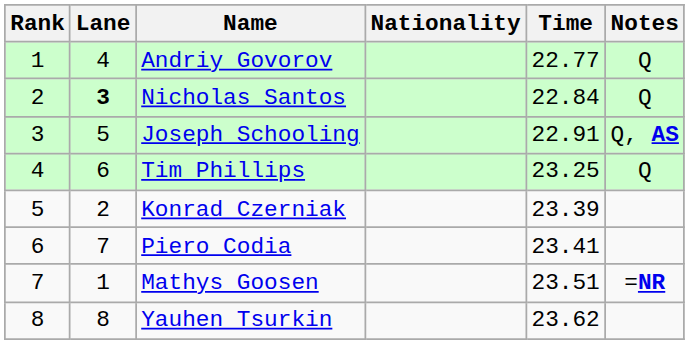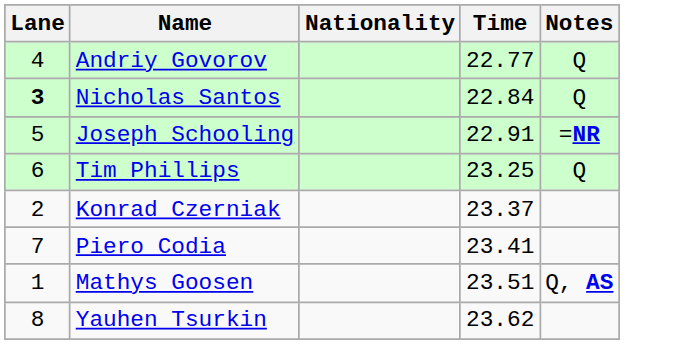 <table class="wikitable sortable" style="text-align:center">
 <tr>
-<th>Rank</th>
 <th>Lane</th>
 <th>Name</th>
 <th>Nationality</th>
 <th>Time</th>
 <th>Notes</th>
 </tr>
 <tr bgcolor=ccffcc>
-<td>1</td>
 <td>4</td>
 <td align=left><a href='#'>Andriy Govorov</a></td>
 <td align=left></td>
 <td>22.77</td>
 <td>Q</td>
 </tr>
 <tr bgcolor=ccffcc>
-<td>2</td>
 <td><strong>3</strong></td>
 <td align=left><a href='#'>Nicholas Santos</a></td>
 <td align=left></td>
 <td>22.84</td>
 <td>Q</td>
 </tr>
 <tr bgcolor=ccffcc>
-<td>3</td>
 <td>5</td>
 <td align=left><a href='#'>Joseph Schooling</a></td>
 <td align=left></td>
 <td>22.91</td>
-<td>Q, <strong><a href='#'>AS</a></strong></td>
+<td>=<strong><a href='#'>NR</a></strong></td>
 </tr>
 <tr bgcolor=ccffcc>
-<td>4</td>
 <td>6</td>
 <td align=left><a href='#'>Tim Phillips</a></td>
 <td align=left></td>
 <td>23.25</td>
 <td>Q</td>
 </tr>
 <tr>
-<td>5</td>
 <td>2</td>
 <td align=left><a href='#'>Konrad Czerniak</a></td>
 <td align=left></td>
-<td>23.39</td>
+<td>23.37</td>
 <td></td>
 </tr>
 <tr>
-<td>6</td>
 <td>7</td>
 <td align=left><a href='#'>Piero Codia</a></td>
 <td align=left></td>
 <td>23.41</td>
 <td></td>
 </tr>
 <tr>
-<td>7</td>
 <td>1</td>
 <td align=left><a href='#'>Mathys Goosen</a></td>
 <td align=left></td>
 <td>23.51</td>
-<td>=<strong><a href='#'>NR</a></strong></td>
+<td>Q, <strong><a href='#'>AS</a></strong></td>
 </tr>
 <tr>
-<td>8</td>
 <td>8</td>
 <td align=left><a href='#'>Yauhen Tsurkin</a></td>
 <td align=left></td>
 <td>23.62</td>
 <td></td>
 </tr>
 </table>
